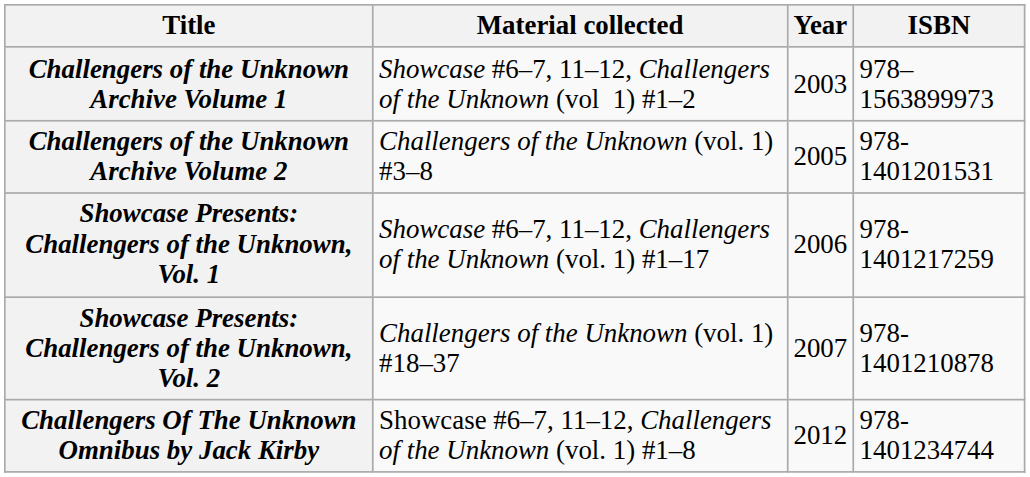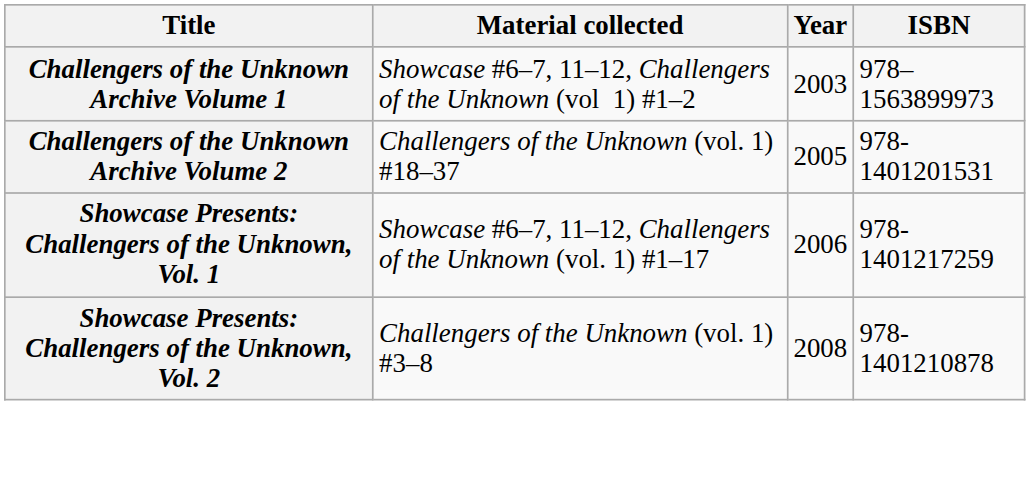 <table class="wikitable plainrowheaders sortable">
 <tr>
 <th scope="row">Title</th>
 <th scope="row">Material collected</th>
 <th scope="row">Year</th>
 <th scope="row">ISBN</th>
 </tr>
 <tr>
 <th scope="row"><em>Challengers of the Unknown Archive Volume 1</em></th>
 <td><em>Showcase</em> #6–7, 11–12, <em>Challengers of the Unknown</em> (vol  1) #1–2</td>
 <td>2003</td>
 <td>978–1563899973</td>
 </tr>
 <tr>
 <th scope="row"><em>Challengers of the Unknown Archive Volume 2</em></th>
-<td><em>Challengers of the Unknown</em> (vol. 1)  #3–8</td>
+<td><em>Challengers of the Unknown</em> (vol. 1) #18–37</td>
 <td>2005</td>
 <td>978-1401201531</td>
 </tr>
 <tr>
 <th scope="row"><em>Showcase Presents: Challengers of the Unknown, Vol. 1</em></th>
 <td><em>Showcase</em> #6–7, 11–12, <em>Challengers of the Unknown</em> (vol. 1) #1–17</td>
 <td>2006</td>
 <td>978-1401217259</td>
 </tr>
 <tr>
 <th scope="row"><em>Showcase Presents: Challengers of the Unknown, Vol. 2</em></th>
-<td><em>Challengers of the Unknown</em> (vol. 1) #18–37</td>
-<td>2007</td>
+<td><em>Challengers of the Unknown</em> (vol. 1)  #3–8</td>
+<td>2008</td>
 <td>978-1401210878</td>
 </tr>
-<tr>
-<th scope="row"><em>Challengers Of The Unknown Omnibus by Jack Kirby</em></th>
-<td>Showcase #6–7, 11–12, <em>Challengers of the Unknown</em> (vol. 1) #1–8</td>
-<td>2012</td>
-<td>978-1401234744</td>
-</tr>
 </table>
